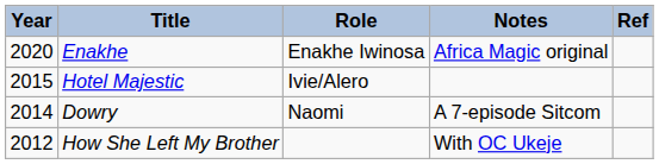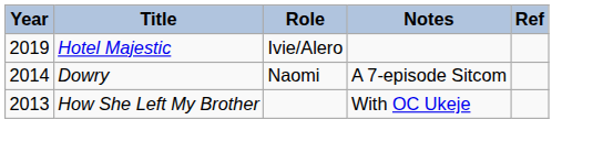 <table class="wikitable" style="font-size:90%;">
 <tr>
 <th style=" background:#B0C4DE;">Year</th>
 <th style=" background:#B0C4DE;">Title</th>
 <th style=" background:#B0C4DE;">Role</th>
 <th style=" background:#B0C4DE;">Notes</th>
 <th style=" background:#B0C4DE;">Ref</th>
 </tr>
 <tr>
-<td>2020</td>
-<td><em><a href='#'>Enakhe</a></em></td>
-<td>Enakhe Iwinosa</td>
-<td><a href='#'>Africa Magic</a> original</td>
-<td></td>
-</tr>
-<tr>
-<td>2015</td>
+<td>2019</td>
 <td><em><a href='#'>Hotel Majestic</a></em></td>
 <td>Ivie/Alero</td>
 <td></td>
 <td></td>
 </tr>
 <tr>
 <td>2014</td>
 <td><em> Dowry</em></td>
 <td>Naomi</td>
 <td>A 7-episode Sitcom</td>
 <td></td>
 </tr>
 <tr>
-<td>2012</td>
+<td>2013</td>
 <td><em> How She Left My Brother</em></td>
 <td></td>
 <td>With <a href='#'>OC Ukeje</a></td>
 <td></td>
 </tr>
 </table>
